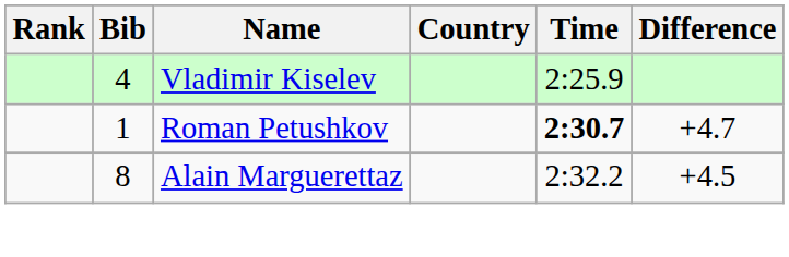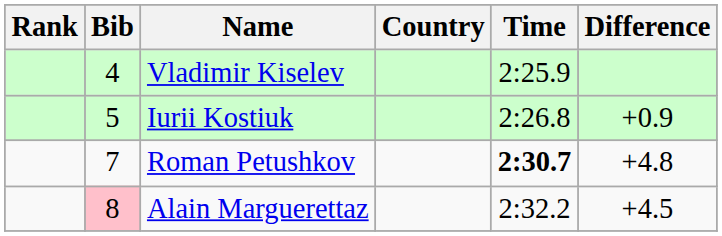 <table class="wikitable sortable" style="text-align:center">
 <tr>
 <th>Rank</th>
 <th>Bib</th>
 <th>Name</th>
 <th>Country</th>
 <th>Time</th>
 <th>Difference</th>
 </tr>
 <tr bgcolor="#ccffcc">
 <td></td>
 <td>4</td>
 <td align=left><a href='#'>Vladimir Kiselev</a></td>
 <td align=left></td>
 <td>2:25.9</td>
 <td></td>
 </tr>
+<tr bgcolor="#ccffcc">
+<td></td>
+<td>5</td>
+<td align=left><a href='#'>Iurii Kostiuk</a></td>
+<td align=left></td>
+<td>2:26.8</td>
+<td>+0.9</td>
+</tr>
 <tr>
 <td></td>
-<td>1</td>
+<td>7</td>
 <td align=left><a href='#'>Roman Petushkov</a></td>
 <td align=left></td>
 <td><strong>2:30.7</strong></td>
-<td>+4.7</td>
+<td>+4.8</td>
 </tr>
 <tr>
 <td></td>
-<td>8</td>
+<td style="background: pink;">8</td>
 <td align=left><a href='#'>Alain Marguerettaz</a></td>
 <td align=left></td>
 <td>2:32.2</td>
 <td>+4.5</td>
 </tr>
 </table>
